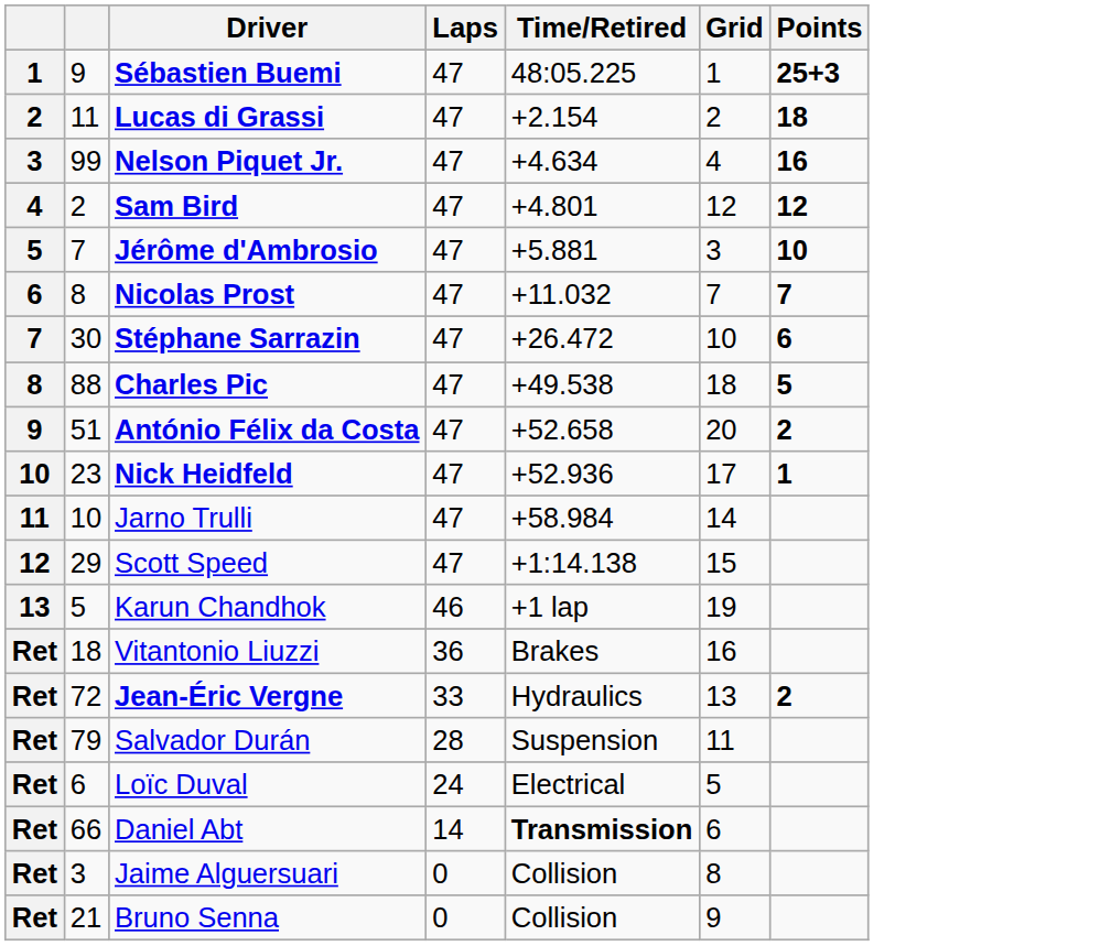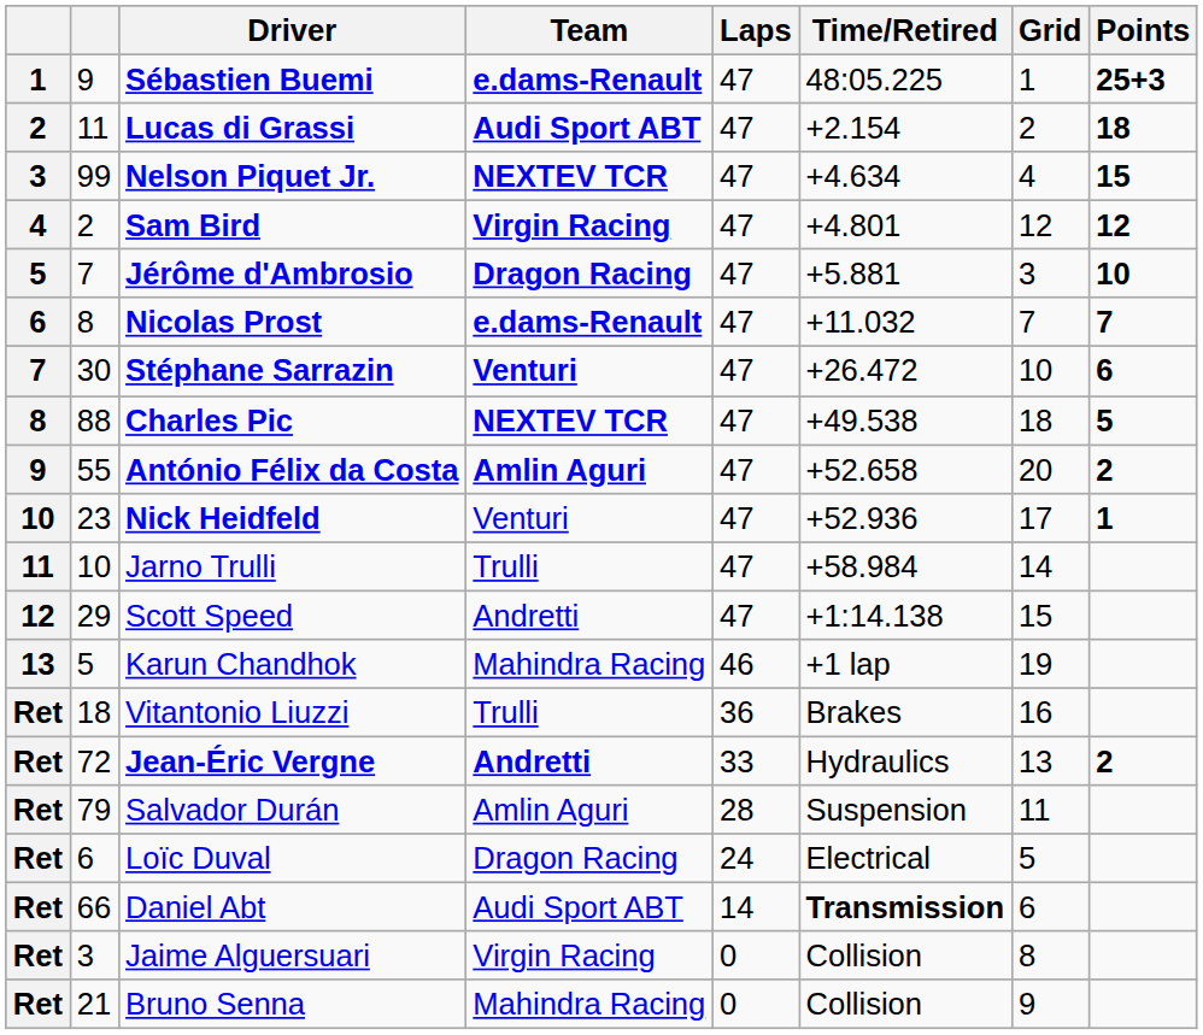 <table class="wikitable" style="font-size: 95%">
 <tr>
 <th></th>
 <th></th>
 <th>Driver</th>
+<th>Team</th>
 <th>Laps</th>
 <th>Time/Retired</th>
 <th>Grid</th>
 <th>Points</th>
 </tr>
 <tr>
 <th>1</th>
 <td>9</td>
 <td> <strong><a href='#'>Sébastien Buemi</a></strong></td>
+<td><strong><a href='#'>e.dams-Renault</a></strong></td>
 <td>47</td>
 <td>48:05.225</td>
 <td>1</td>
 <td><strong>25+3</strong></td>
 </tr>
 <tr>
 <th>2</th>
 <td>11</td>
 <td> <strong><a href='#'>Lucas di Grassi</a></strong></td>
+<td><strong><a href='#'>Audi Sport ABT</a></strong></td>
 <td>47</td>
 <td>+2.154</td>
 <td>2</td>
 <td><strong>18</strong></td>
 </tr>
 <tr>
 <th>3</th>
 <td>99</td>
 <td> <strong><a href='#'>Nelson Piquet Jr.</a></strong></td>
+<td><strong><a href='#'>NEXTEV TCR</a></strong></td>
 <td>47</td>
 <td>+4.634</td>
 <td>4</td>
-<td><strong>16</strong></td>
+<td><strong>15</strong></td>
 </tr>
 <tr>
 <th>4</th>
 <td>2</td>
 <td> <strong><a href='#'>Sam Bird</a></strong></td>
+<td><strong><a href='#'>Virgin Racing</a></strong></td>
 <td>47</td>
 <td>+4.801</td>
 <td>12</td>
 <td><strong>12</strong></td>
 </tr>
 <tr>
 <th>5</th>
 <td>7</td>
 <td> <strong><a href='#'>Jérôme d'Ambrosio</a></strong></td>
+<td><strong><a href='#'>Dragon Racing</a></strong></td>
 <td>47</td>
 <td>+5.881</td>
 <td>3</td>
 <td><strong>10</strong></td>
 </tr>
 <tr>
 <th>6</th>
 <td>8</td>
 <td> <strong><a href='#'>Nicolas Prost</a></strong></td>
+<td><strong><a href='#'>e.dams-Renault</a></strong></td>
 <td>47</td>
 <td>+11.032</td>
 <td>7</td>
 <td><strong>7</strong></td>
 </tr>
 <tr>
 <th>7</th>
 <td>30</td>
 <td> <strong><a href='#'>Stéphane Sarrazin</a></strong></td>
+<td><strong><a href='#'>Venturi</a></strong></td>
 <td>47</td>
 <td>+26.472</td>
 <td>10</td>
 <td><strong>6</strong></td>
 </tr>
 <tr>
 <th>8</th>
 <td>88</td>
 <td> <strong><a href='#'>Charles Pic</a></strong></td>
+<td><strong><a href='#'>NEXTEV TCR</a></strong></td>
 <td>47</td>
 <td>+49.538</td>
 <td>18</td>
 <td><strong>5</strong></td>
 </tr>
 <tr>
 <th>9</th>
-<td>51</td>
+<td>55</td>
 <td> <strong><a href='#'>António Félix da Costa</a></strong></td>
+<td><strong><a href='#'>Amlin Aguri</a></strong></td>
 <td>47</td>
 <td>+52.658</td>
 <td>20</td>
 <td><strong>2</strong></td>
 </tr>
 <tr>
 <th>10</th>
 <td>23</td>
 <td> <strong><a href='#'>Nick Heidfeld</a></strong></td>
+<td><a href='#'>Venturi</a></td>
 <td>47</td>
 <td>+52.936</td>
 <td>17</td>
 <td><strong>1</strong></td>
 </tr>
 <tr>
 <th>11</th>
 <td>10</td>
 <td> <a href='#'>Jarno Trulli</a></td>
+<td><a href='#'>Trulli</a></td>
 <td>47</td>
 <td>+58.984</td>
 <td>14</td>
 <td></td>
 </tr>
 <tr>
 <th>12</th>
 <td>29</td>
 <td> <a href='#'>Scott Speed</a></td>
+<td><a href='#'>Andretti</a></td>
 <td>47</td>
 <td>+1:14.138</td>
 <td>15</td>
 <td></td>
 </tr>
 <tr>
 <th>13</th>
 <td>5</td>
 <td> <a href='#'>Karun Chandhok</a></td>
+<td><a href='#'>Mahindra Racing</a></td>
 <td>46</td>
 <td>+1 lap</td>
 <td>19</td>
 <td></td>
 </tr>
 <tr>
 <th>Ret</th>
 <td>18</td>
 <td> <a href='#'>Vitantonio Liuzzi</a></td>
+<td><a href='#'>Trulli</a></td>
 <td>36</td>
 <td>Brakes</td>
 <td>16</td>
 <td></td>
 </tr>
 <tr>
 <th>Ret</th>
 <td>72</td>
 <td> <strong><a href='#'>Jean-Éric Vergne</a></strong></td>
+<td><strong><a href='#'>Andretti</a></strong></td>
 <td>33</td>
 <td>Hydraulics</td>
 <td>13</td>
 <td><strong>2</strong></td>
 </tr>
 <tr>
 <th>Ret</th>
 <td>79</td>
 <td> <a href='#'>Salvador Durán</a></td>
+<td><a href='#'>Amlin Aguri</a></td>
 <td>28</td>
 <td>Suspension</td>
 <td>11</td>
 <td></td>
 </tr>
 <tr>
 <th>Ret</th>
 <td>6</td>
 <td> <a href='#'>Loïc Duval</a></td>
+<td><a href='#'>Dragon Racing</a></td>
 <td>24</td>
 <td>Electrical</td>
 <td>5</td>
 <td></td>
 </tr>
 <tr>
 <th>Ret</th>
 <td>66</td>
 <td> <a href='#'>Daniel Abt</a></td>
+<td><a href='#'>Audi Sport ABT</a></td>
 <td>14</td>
 <td><strong>Transmission</strong></td>
 <td>6</td>
 <td></td>
 </tr>
 <tr>
 <th>Ret</th>
 <td>3</td>
 <td> <a href='#'>Jaime Alguersuari</a></td>
+<td><a href='#'>Virgin Racing</a></td>
 <td>0</td>
 <td>Collision</td>
 <td>8</td>
 <td></td>
 </tr>
 <tr>
 <th>Ret</th>
 <td>21</td>
 <td> <a href='#'>Bruno Senna</a></td>
+<td><a href='#'>Mahindra Racing</a></td>
 <td>0</td>
 <td>Collision</td>
 <td>9</td>
 <td></td>
 </tr>
 </table>
